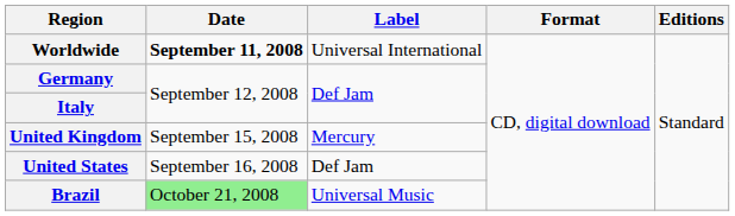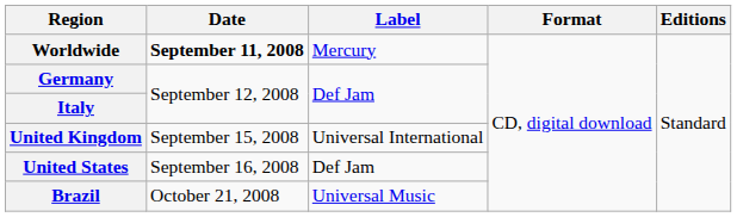 <table class="wikitable plainrowheaders">
 <tr>
 <th scope="col">Region</th>
 <th>Date</th>
 <th><a href='#'>Label</a></th>
 <th>Format</th>
 <th>Editions</th>
 </tr>
 <tr>
 <th scope="row">Worldwide</th>
 <td><strong>September 11, 2008</strong></td>
-<td>Universal International</td>
+<td><a href='#'>Mercury</a></td>
 <td rowspan="6">CD, <a href='#'>digital download</a></td>
 <td rowspan="6">Standard</td>
 </tr>
 <tr>
 <th scope="row"><a href='#'>Germany</a></th>
 <td rowspan="2">September 12, 2008</td>
 <td rowspan="2"><a href='#'>Def Jam</a></td>
 </tr>
 <tr>
 <th scope="row"><a href='#'>Italy</a></th>
 </tr>
 <tr>
 <th scope="row"><a href='#'>United Kingdom</a></th>
 <td>September 15, 2008</td>
-<td><a href='#'>Mercury</a></td>
+<td>Universal International</td>
 </tr>
 <tr>
 <th scope="row"><a href='#'>United States</a></th>
 <td>September 16, 2008</td>
 <td>Def Jam</td>
 </tr>
 <tr>
 <th scope="row"><a href='#'>Brazil</a></th>
-<td style="background: lightgreen;">October 21, 2008</td>
+<td>October 21, 2008</td>
 <td><a href='#'>Universal Music</a></td>
 </tr>
 </table>
